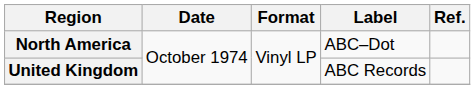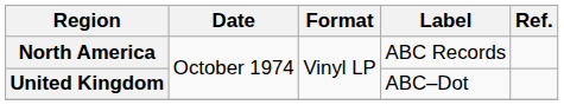 <table class="wikitable plainrowheaders">
 <tr>
 <th scope="col">Region</th>
 <th scope="col">Date</th>
 <th scope="col">Format</th>
 <th scope="col">Label</th>
 <th scope="col">Ref.</th>
 </tr>
 <tr>
 <th scope="row">North America</th>
 <td rowspan="2">October 1974</td>
 <td rowspan="2">Vinyl LP</td>
-<td>ABC–Dot</td>
+<td>ABC Records</td>
 <td></td>
 </tr>
 <tr>
 <th scope="row">United Kingdom</th>
-<td>ABC Records</td>
+<td>ABC–Dot</td>
 <td></td>
 </tr>
 <tr>
 </tr>
 </table>
